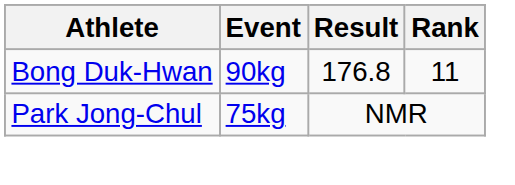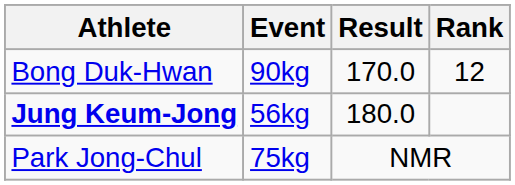 <table class=wikitable style="font-size:90%">
 <tr>
 <th>Athlete</th>
 <th>Event</th>
 <th>Result</th>
 <th>Rank</th>
 </tr>
 <tr>
 <td><a href='#'>Bong Duk-Hwan</a></td>
 <td><a href='#'>90kg</a></td>
-<td style="text-align:center;">176.8</td>
-<td style="text-align:center;">11</td>
+<td style="text-align:center;">170.0</td>
+<td style="text-align:center;">12</td>
+</tr>
+<tr>
+<td><strong><a href='#'>Jung Keum-Jong</a></strong></td>
+<td><a href='#'>56kg</a></td>
+<td style="text-align:center;">180.0</td>
+<td style="text-align:center;"></td>
 </tr>
 <tr>
 <td><a href='#'>Park Jong-Chul</a></td>
 <td><a href='#'>75kg</a></td>
 <td style="text-align:center;" colspan="2">NMR</td>
 </tr>
 </table>
